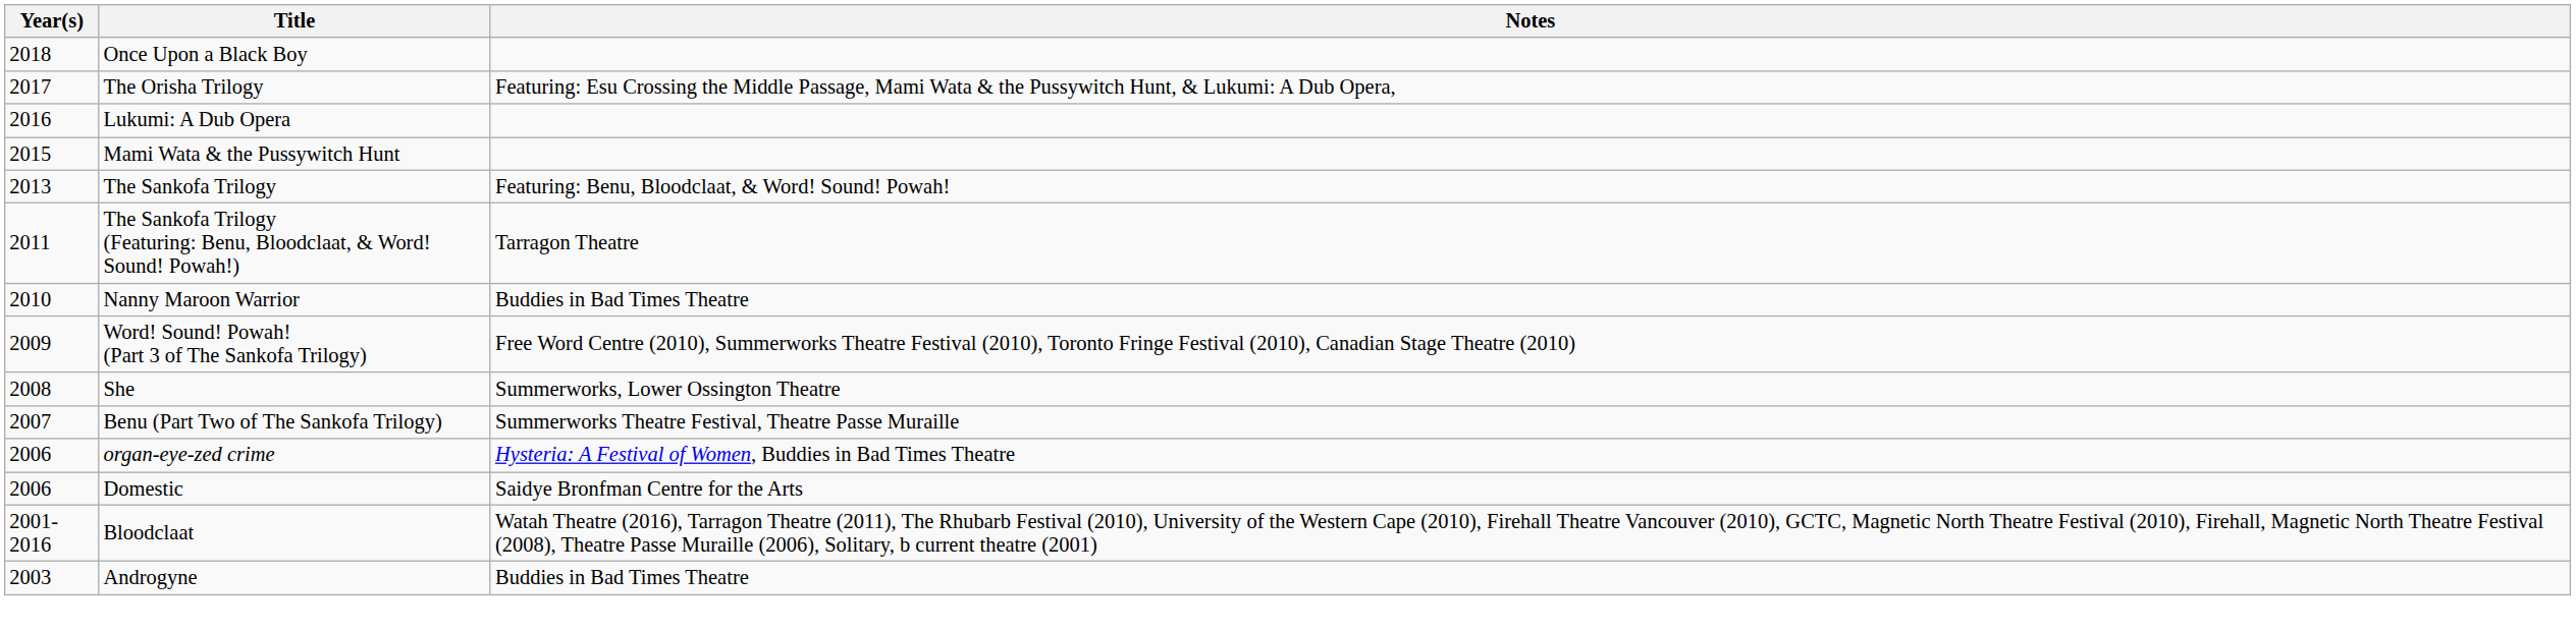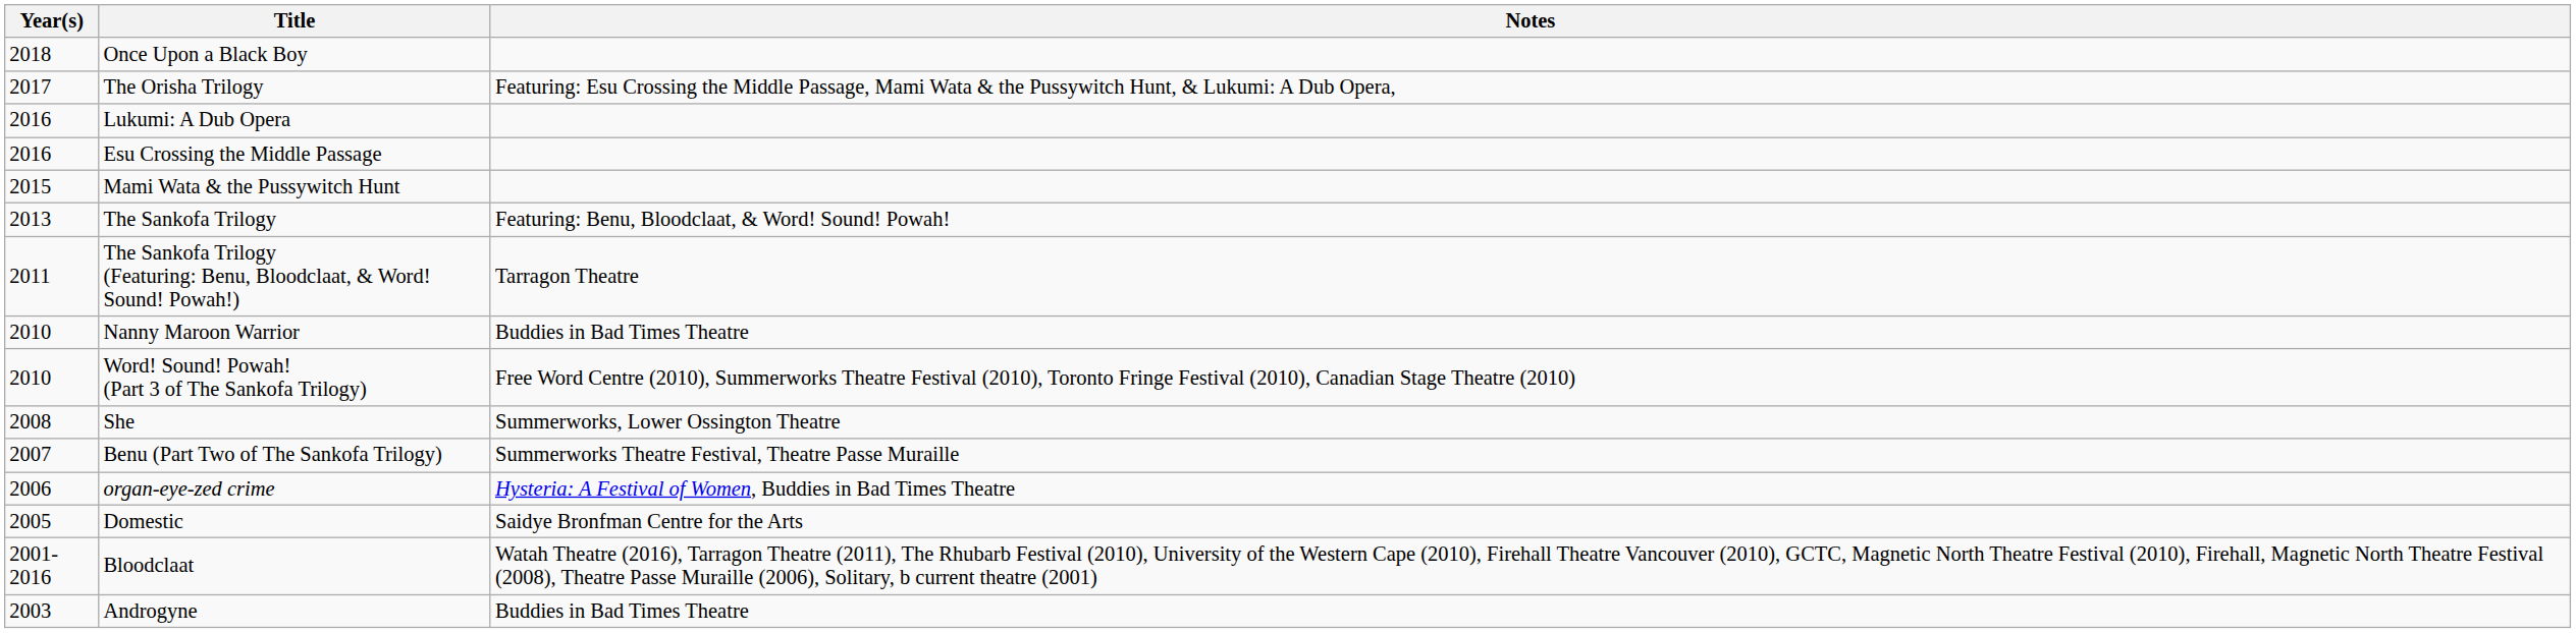 <table class="wikitable">
 <tr>
 <th>Year(s)</th>
 <th>Title</th>
 <th>Notes</th>
 </tr>
 <tr>
 <td>2018</td>
 <td>Once Upon a Black Boy</td>
 <td></td>
 </tr>
 <tr>
 <td>2017</td>
 <td>The Orisha Trilogy</td>
 <td>Featuring: Esu Crossing the Middle Passage, Mami Wata & the Pussywitch Hunt, & Lukumi: A Dub Opera,</td>
 </tr>
 <tr>
 <td>2016</td>
 <td>Lukumi: A Dub Opera</td>
+<td></td>
+</tr>
+<tr>
+<td>2016</td>
+<td>Esu Crossing the Middle Passage</td>
 <td></td>
 </tr>
 <tr>
 <td>2015</td>
 <td>Mami Wata & the Pussywitch Hunt</td>
 <td></td>
 </tr>
 <tr>
 <td>2013</td>
 <td>The Sankofa Trilogy</td>
 <td>Featuring:  Benu, Bloodclaat, & Word! Sound! Powah!</td>
 </tr>
 <tr>
 <td>2011</td>
 <td>The Sankofa Trilogy<br>(Featuring:  Benu, Bloodclaat, & Word! Sound! Powah!)</td>
 <td>Tarragon Theatre</td>
 </tr>
 <tr>
 <td>2010</td>
 <td>Nanny Maroon Warrior</td>
 <td>Buddies in Bad Times Theatre</td>
 </tr>
 <tr>
-<td>2009</td>
+<td>2010</td>
 <td>Word! Sound! Powah!<br>(Part 3 of The Sankofa Trilogy)</td>
 <td>Free Word Centre (2010), Summerworks Theatre Festival (2010), Toronto Fringe Festival (2010), Canadian Stage Theatre (2010)</td>
 </tr>
 <tr>
 <td>2008</td>
 <td>She</td>
 <td>Summerworks, Lower Ossington Theatre</td>
 </tr>
 <tr>
 <td>2007</td>
 <td>Benu (Part Two of The Sankofa Trilogy)</td>
 <td>Summerworks Theatre Festival, Theatre Passe Muraille</td>
 </tr>
 <tr>
 <td>2006</td>
 <td><em>organ-eye-zed crime</em></td>
 <td><em><a href='#'>Hysteria: A Festival of Women</a></em>, Buddies in Bad Times Theatre</td>
 </tr>
 <tr>
-<td>2006</td>
+<td>2005</td>
 <td>Domestic</td>
 <td>Saidye Bronfman Centre for the Arts</td>
 </tr>
 <tr>
 <td>2001-2016</td>
 <td>Bloodclaat</td>
 <td>Watah Theatre (2016), Tarragon Theatre (2011), The Rhubarb Festival (2010), University of the Western Cape (2010), Firehall Theatre Vancouver (2010), GCTC, Magnetic North Theatre Festival (2010), Firehall, Magnetic North Theatre Festival (2008), Theatre Passe Muraille (2006), Solitary, b current theatre (2001)</td>
 </tr>
 <tr>
 <td>2003</td>
 <td>Androgyne</td>
 <td>Buddies in Bad Times Theatre</td>
 </tr>
 </table>
